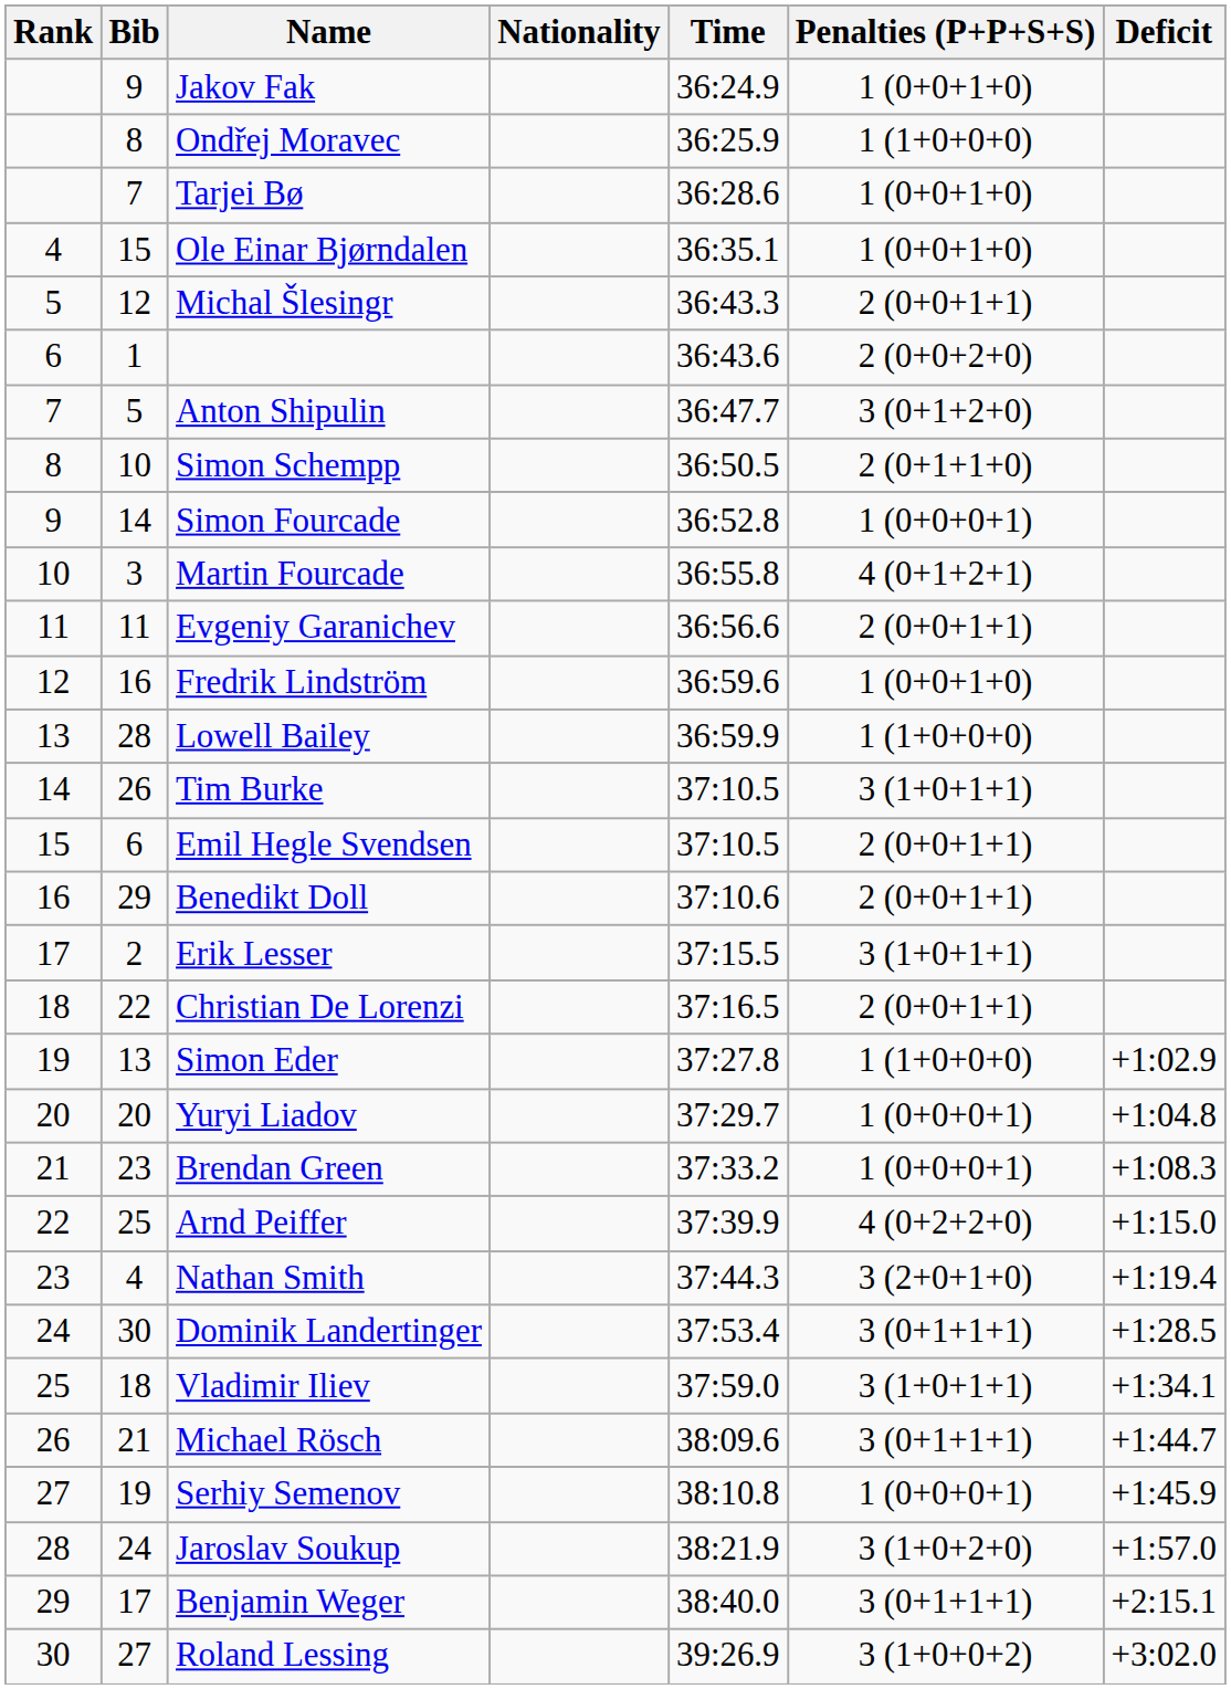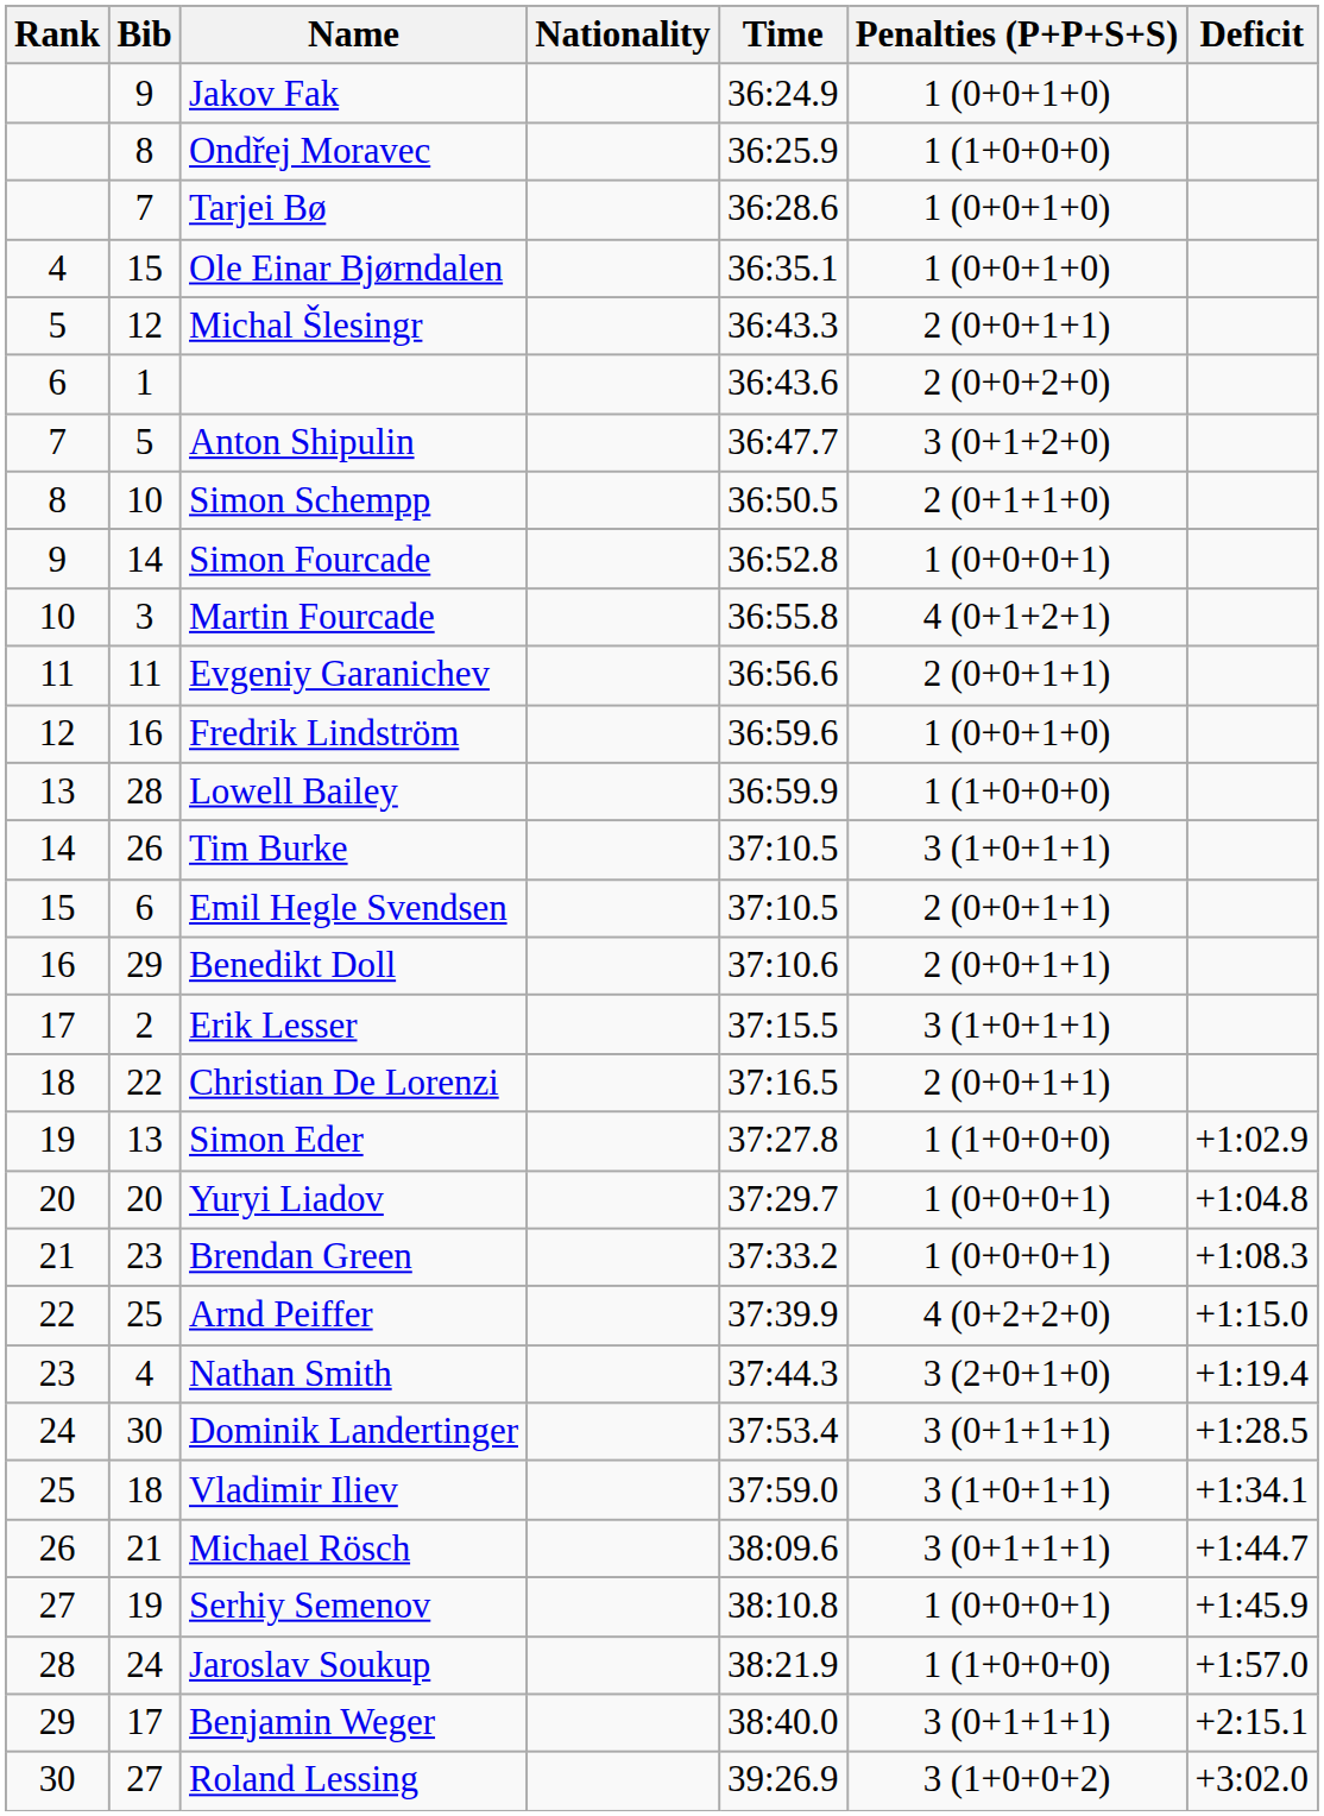 <table class="wikitable sortable" style="text-align:center">
 <tr>
 <th data-sort-type=number>Rank</th>
 <th>Bib</th>
 <th>Name</th>
 <th>Nationality</th>
 <th>Time</th>
 <th>Penalties (P+P+S+S)</th>
 <th>Deficit</th>
 </tr>
 <tr>
 <td></td>
 <td>9</td>
 <td align=left><a href='#'>Jakov Fak</a></td>
 <td align=left></td>
 <td>36:24.9</td>
 <td>1 (0+0+1+0)</td>
 <td></td>
 </tr>
 <tr>
 <td></td>
 <td>8</td>
 <td align=left><a href='#'>Ondřej Moravec</a></td>
 <td align=left></td>
 <td>36:25.9</td>
 <td>1 (1+0+0+0)</td>
 <td></td>
 </tr>
 <tr>
 <td></td>
 <td>7</td>
 <td align=left><a href='#'>Tarjei Bø</a></td>
 <td align=left></td>
 <td>36:28.6</td>
 <td>1 (0+0+1+0)</td>
 <td></td>
 </tr>
 <tr>
 <td>4</td>
 <td>15</td>
 <td align=left><a href='#'>Ole Einar Bjørndalen</a></td>
 <td align=left></td>
 <td>36:35.1</td>
 <td>1 (0+0+1+0)</td>
 <td></td>
 </tr>
 <tr>
 <td>5</td>
 <td>12</td>
 <td align=left><a href='#'>Michal Šlesingr</a></td>
 <td align=left></td>
 <td>36:43.3</td>
 <td>2 (0+0+1+1)</td>
 <td></td>
 </tr>
 <tr>
 <td>6</td>
 <td>1</td>
 <td align=left></td>
 <td align=left></td>
 <td>36:43.6</td>
 <td>2 (0+0+2+0)</td>
 <td></td>
 </tr>
 <tr>
 <td>7</td>
 <td>5</td>
 <td align=left><a href='#'>Anton Shipulin</a></td>
 <td align=left></td>
 <td>36:47.7</td>
 <td>3 (0+1+2+0)</td>
 <td></td>
 </tr>
 <tr>
 <td>8</td>
 <td>10</td>
 <td align=left><a href='#'>Simon Schempp</a></td>
 <td align=left></td>
 <td>36:50.5</td>
 <td>2 (0+1+1+0)</td>
 <td></td>
 </tr>
 <tr>
 <td>9</td>
 <td>14</td>
 <td align=left><a href='#'>Simon Fourcade</a></td>
 <td align=left></td>
 <td>36:52.8</td>
 <td>1 (0+0+0+1)</td>
 <td></td>
 </tr>
 <tr>
 <td>10</td>
 <td>3</td>
 <td align=left><a href='#'>Martin Fourcade</a></td>
 <td align=left></td>
 <td>36:55.8</td>
 <td>4 (0+1+2+1)</td>
 <td></td>
 </tr>
 <tr>
 <td>11</td>
 <td>11</td>
 <td align=left><a href='#'>Evgeniy Garanichev</a></td>
 <td align=left></td>
 <td>36:56.6</td>
 <td>2 (0+0+1+1)</td>
 <td></td>
 </tr>
 <tr>
 <td>12</td>
 <td>16</td>
 <td align=left><a href='#'>Fredrik Lindström</a></td>
 <td align=left></td>
 <td>36:59.6</td>
 <td>1 (0+0+1+0)</td>
 <td></td>
 </tr>
 <tr>
 <td>13</td>
 <td>28</td>
 <td align=left><a href='#'>Lowell Bailey</a></td>
 <td align=left></td>
 <td>36:59.9</td>
 <td>1 (1+0+0+0)</td>
 <td></td>
 </tr>
 <tr>
 <td>14</td>
 <td>26</td>
 <td align=left><a href='#'>Tim Burke</a></td>
 <td align=left></td>
 <td>37:10.5</td>
 <td>3 (1+0+1+1)</td>
 <td></td>
 </tr>
 <tr>
 <td>15</td>
 <td>6</td>
 <td align=left><a href='#'>Emil Hegle Svendsen</a></td>
 <td align=left></td>
 <td>37:10.5</td>
 <td>2 (0+0+1+1)</td>
 <td></td>
 </tr>
 <tr>
 <td>16</td>
 <td>29</td>
 <td align=left><a href='#'>Benedikt Doll</a></td>
 <td align=left></td>
 <td>37:10.6</td>
 <td>2 (0+0+1+1)</td>
 <td></td>
 </tr>
 <tr>
 <td>17</td>
 <td>2</td>
 <td align=left><a href='#'>Erik Lesser</a></td>
 <td align=left></td>
 <td>37:15.5</td>
 <td>3 (1+0+1+1)</td>
 <td></td>
 </tr>
 <tr>
 <td>18</td>
 <td>22</td>
 <td align=left><a href='#'>Christian De Lorenzi</a></td>
 <td align=left></td>
 <td>37:16.5</td>
 <td>2 (0+0+1+1)</td>
 <td></td>
 </tr>
 <tr>
 <td>19</td>
 <td>13</td>
 <td align=left><a href='#'>Simon Eder</a></td>
 <td align=left></td>
 <td>37:27.8</td>
 <td>1 (1+0+0+0)</td>
 <td>+1:02.9</td>
 </tr>
 <tr>
 <td>20</td>
 <td>20</td>
 <td align=left><a href='#'>Yuryi Liadov</a></td>
 <td align=left></td>
 <td>37:29.7</td>
 <td>1 (0+0+0+1)</td>
 <td>+1:04.8</td>
 </tr>
 <tr>
 <td>21</td>
 <td>23</td>
 <td align=left><a href='#'>Brendan Green</a></td>
 <td align=left></td>
 <td>37:33.2</td>
 <td>1 (0+0+0+1)</td>
 <td>+1:08.3</td>
 </tr>
 <tr>
 <td>22</td>
 <td>25</td>
 <td align=left><a href='#'>Arnd Peiffer</a></td>
 <td align=left></td>
 <td>37:39.9</td>
 <td>4 (0+2+2+0)</td>
 <td>+1:15.0</td>
 </tr>
 <tr>
 <td>23</td>
 <td>4</td>
 <td align=left><a href='#'>Nathan Smith</a></td>
 <td align=left></td>
 <td>37:44.3</td>
 <td>3 (2+0+1+0)</td>
 <td>+1:19.4</td>
 </tr>
 <tr>
 <td>24</td>
 <td>30</td>
 <td align=left><a href='#'>Dominik Landertinger</a></td>
 <td align=left></td>
 <td>37:53.4</td>
 <td>3 (0+1+1+1)</td>
 <td>+1:28.5</td>
 </tr>
 <tr>
 <td>25</td>
 <td>18</td>
 <td align=left><a href='#'>Vladimir Iliev</a></td>
 <td align=left></td>
 <td>37:59.0</td>
 <td>3 (1+0+1+1)</td>
 <td>+1:34.1</td>
 </tr>
 <tr>
 <td>26</td>
 <td>21</td>
 <td align=left><a href='#'>Michael Rösch</a></td>
 <td align=left></td>
 <td>38:09.6</td>
 <td>3 (0+1+1+1)</td>
 <td>+1:44.7</td>
 </tr>
 <tr>
 <td>27</td>
 <td>19</td>
 <td align=left><a href='#'>Serhiy Semenov</a></td>
 <td align=left></td>
 <td>38:10.8</td>
 <td>1 (0+0+0+1)</td>
 <td>+1:45.9</td>
 </tr>
 <tr>
 <td>28</td>
 <td>24</td>
 <td align=left><a href='#'>Jaroslav Soukup</a></td>
 <td align=left></td>
 <td>38:21.9</td>
-<td>3 (1+0+2+0)</td>
+<td>1 (1+0+0+0)</td>
 <td>+1:57.0</td>
 </tr>
 <tr>
 <td>29</td>
 <td>17</td>
 <td align=left><a href='#'>Benjamin Weger</a></td>
 <td align=left></td>
 <td>38:40.0</td>
 <td>3 (0+1+1+1)</td>
 <td>+2:15.1</td>
 </tr>
 <tr>
 <td>30</td>
 <td>27</td>
 <td align=left><a href='#'>Roland Lessing</a></td>
 <td align=left></td>
 <td>39:26.9</td>
 <td>3 (1+0+0+2)</td>
 <td>+3:02.0</td>
 </tr>
 </table>
